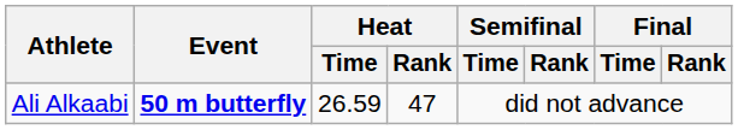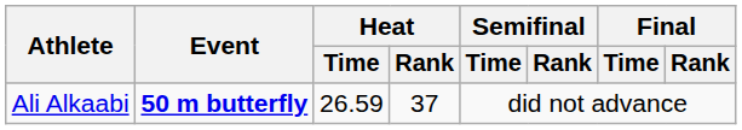 <table class=wikitable style="font-size:90%">
 <tr>
 <th rowspan=2>Athlete</th>
 <th rowspan=2>Event</th>
 <th colspan="2">Heat</th>
 <th colspan="2">Semifinal</th>
 <th colspan="2">Final</th>
 </tr>
 <tr style="font-size:95%">
 <th>Time</th>
 <th>Rank</th>
 <th>Time</th>
 <th>Rank</th>
 <th>Time</th>
 <th>Rank</th>
 </tr>
 <tr align=center>
 <td align=left><a href='#'>Ali Alkaabi</a></td>
 <td align=left><strong><a href='#'>50 m butterfly</a></strong></td>
 <td>26.59</td>
-<td>47</td>
+<td>37</td>
 <td colspan=4>did not advance</td>
 </tr>
 </table>
